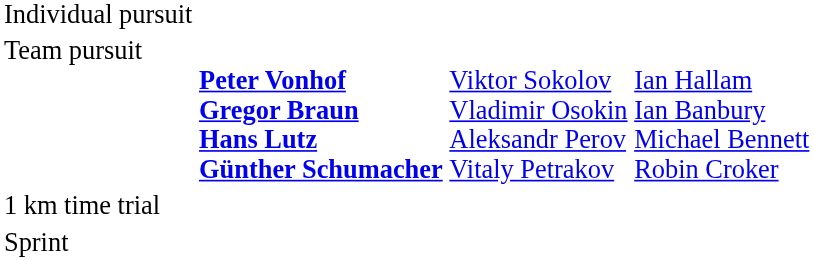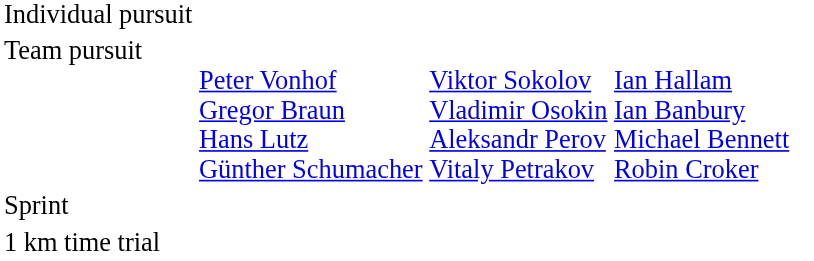 <table>
 <tr>
 <td>Individual pursuit<br></td>
 <td></td>
 <td></td>
 <td></td>
 </tr>
 <tr valign="top">
 <td>Team pursuit<br></td>
-<td><strong><br><a href='#'>Peter Vonhof</a><br><a href='#'>Gregor Braun</a><br><a href='#'>Hans Lutz</a><br><a href='#'>Günther Schumacher</a></strong></td>
+<td><br><a href='#'>Peter Vonhof</a><br><a href='#'>Gregor Braun</a><br><a href='#'>Hans Lutz</a><br><a href='#'>Günther Schumacher</a></td>
 <td><br><a href='#'>Viktor Sokolov</a><br><a href='#'>Vladimir Osokin</a><br><a href='#'>Aleksandr Perov</a><br><a href='#'>Vitaly Petrakov</a></td>
 <td><br><a href='#'>Ian Hallam</a><br><a href='#'>Ian Banbury</a><br><a href='#'>Michael Bennett</a><br><a href='#'>Robin Croker</a></td>
+</tr>
+<tr>
+<td>Sprint<br></td>
+<td></td>
+<td></td>
+<td></td>
 </tr>
 <tr>
 <td>1 km time trial<br></td>
 <td></td>
 <td></td>
 <td></td>
 </tr>
-<tr>
-<td>Sprint<br></td>
-<td></td>
-<td></td>
-<td></td>
-</tr>
 </table>
